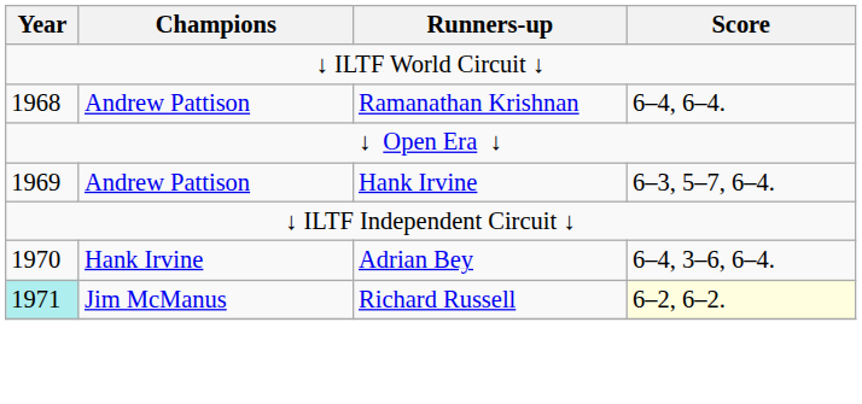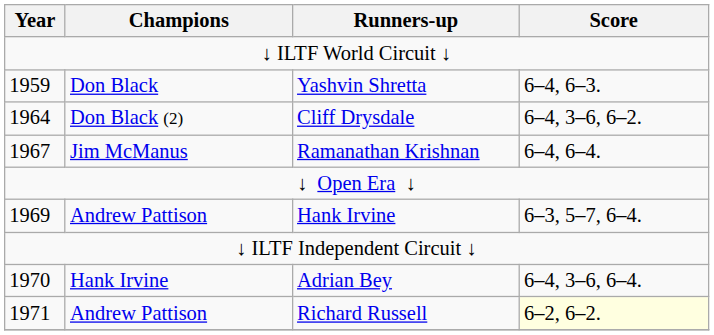 <table class="wikitable sortable">
 <tr>
 <th style="width:40px">Year</th>
 <th style="width:170px">Champions</th>
 <th style="width:170px">Runners-up</th>
 <th style="width:140px" class="unsortable">Score</th>
 </tr>
 <tr>
 <td colspan=4 align=center>↓ ILTF World Circuit ↓</td>
 </tr>
 <tr>
-<td>1968</td>
-<td> <a href='#'>Andrew Pattison</a></td>
+<td>1959</td>
+<td> <a href='#'>Don Black</a></td>
+<td> <a href='#'>Yashvin Shretta</a></td>
+<td>6–4, 6–3.</td>
+</tr>
+<tr>
+<td>1964</td>
+<td> <a href='#'>Don Black</a> <small>(2)</small></td>
+<td> <a href='#'>Cliff Drysdale</a></td>
+<td>6–4, 3–6, 6–2.</td>
+</tr>
+<tr>
+<td>1967</td>
+<td> <a href='#'>Jim McManus</a></td>
 <td> <a href='#'>Ramanathan Krishnan</a></td>
 <td>6–4, 6–4.</td>
 </tr>
 <tr>
 <td colspan=4 align=center>↓  <a href='#'>Open Era</a>  ↓</td>
 </tr>
 <tr>
 <td>1969</td>
 <td> <a href='#'>Andrew Pattison</a></td>
 <td> <a href='#'>Hank Irvine</a></td>
 <td>6–3, 5–7, 6–4.</td>
 </tr>
 <tr>
 <td colspan=4 align=center>↓ ILTF Independent Circuit ↓</td>
 </tr>
 <tr>
 <td>1970</td>
 <td> <a href='#'>Hank Irvine</a></td>
 <td> <a href='#'>Adrian Bey</a></td>
 <td>6–4, 3–6, 6–4.</td>
 </tr>
 <tr>
-<td style="background: paleturquoise;">1971</td>
-<td> <a href='#'>Jim McManus</a></td>
+<td>1971</td>
+<td> <a href='#'>Andrew Pattison</a></td>
 <td> <a href='#'>Richard Russell</a></td>
 <td style="background: lightyellow;">6–2, 6–2.</td>
 </tr>
 <tr>
 </tr>
 </table>
